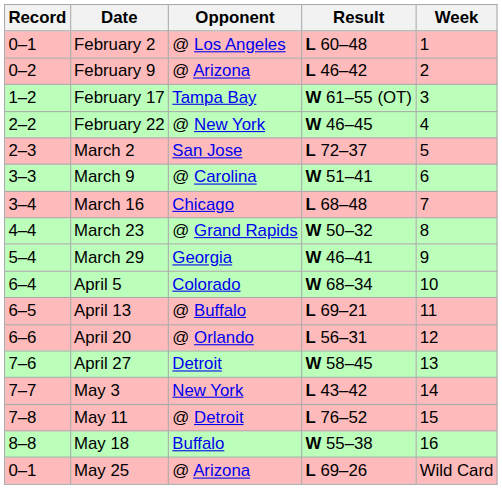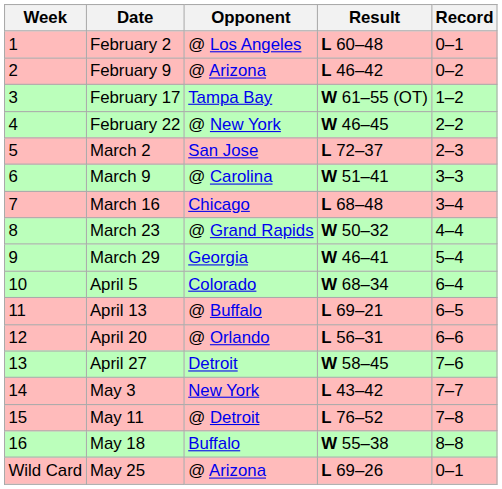 <table class="wikitable">
 <tr>
-<th>Record</th>
+<th>Week</th>
 <th>Date</th>
 <th>Opponent</th>
 <th>Result</th>
-<th>Week</th>
+<th>Record</th>
 </tr>
 <tr bgcolor="ffbbbb">
-<td>0–1</td>
+<td>1</td>
 <td>February 2</td>
 <td>@ <a href='#'>Los Angeles</a></td>
 <td><strong>L</strong> 60–48</td>
-<td>1</td>
+<td>0–1</td>
 </tr>
 <tr bgcolor="ffbbbb">
-<td>0–2</td>
+<td>2</td>
 <td>February 9</td>
 <td>@ <a href='#'>Arizona</a></td>
 <td><strong>L</strong> 46–42</td>
-<td>2</td>
+<td>0–2</td>
 </tr>
 <tr bgcolor="bbffbb">
-<td>1–2</td>
+<td>3</td>
 <td>February 17</td>
 <td><a href='#'>Tampa Bay</a></td>
 <td><strong>W</strong> 61–55 (OT)</td>
-<td>3</td>
+<td>1–2</td>
 </tr>
 <tr bgcolor="bbffbb">
-<td>2–2</td>
+<td>4</td>
 <td>February 22</td>
 <td>@ <a href='#'>New York</a></td>
 <td><strong>W</strong> 46–45</td>
-<td>4</td>
+<td>2–2</td>
 </tr>
 <tr bgcolor="ffbbbb">
-<td>2–3</td>
+<td>5</td>
 <td>March 2</td>
 <td><a href='#'>San Jose</a></td>
 <td><strong>L</strong> 72–37</td>
-<td>5</td>
+<td>2–3</td>
 </tr>
 <tr bgcolor="bbffbb">
-<td>3–3</td>
+<td>6</td>
 <td>March 9</td>
 <td>@ <a href='#'>Carolina</a></td>
 <td><strong>W</strong> 51–41</td>
-<td>6</td>
+<td>3–3</td>
 </tr>
 <tr bgcolor="ffbbbb">
-<td>3–4</td>
+<td>7</td>
 <td>March 16</td>
 <td><a href='#'>Chicago</a></td>
 <td><strong>L</strong> 68–48</td>
-<td>7</td>
+<td>3–4</td>
 </tr>
 <tr bgcolor="bbffbb">
-<td>4–4</td>
+<td>8</td>
 <td>March 23</td>
 <td>@ <a href='#'>Grand Rapids</a></td>
 <td><strong>W</strong> 50–32</td>
-<td>8</td>
+<td>4–4</td>
 </tr>
 <tr bgcolor="bbffbb">
-<td>5–4</td>
+<td>9</td>
 <td>March 29</td>
 <td><a href='#'>Georgia</a></td>
 <td><strong>W</strong> 46–41</td>
-<td>9</td>
+<td>5–4</td>
 </tr>
 <tr bgcolor="bbffbb">
-<td>6–4</td>
+<td>10</td>
 <td>April 5</td>
 <td><a href='#'>Colorado</a></td>
 <td><strong>W</strong> 68–34</td>
-<td>10</td>
+<td>6–4</td>
 </tr>
 <tr bgcolor="ffbbbb">
-<td>6–5</td>
+<td>11</td>
 <td>April 13</td>
 <td>@ <a href='#'>Buffalo</a></td>
 <td><strong>L</strong> 69–21</td>
-<td>11</td>
+<td>6–5</td>
 </tr>
 <tr bgcolor="ffbbbb">
-<td>6–6</td>
+<td>12</td>
 <td>April 20</td>
 <td>@ <a href='#'>Orlando</a></td>
 <td><strong>L</strong> 56–31</td>
-<td>12</td>
+<td>6–6</td>
 </tr>
 <tr bgcolor="bbffbb">
-<td>7–6</td>
+<td>13</td>
 <td>April 27</td>
 <td><a href='#'>Detroit</a></td>
 <td><strong>W</strong> 58–45</td>
-<td>13</td>
+<td>7–6</td>
 </tr>
 <tr bgcolor="ffbbbb">
-<td>7–7</td>
+<td>14</td>
 <td>May 3</td>
 <td><a href='#'>New York</a></td>
 <td><strong>L</strong> 43–42</td>
-<td>14</td>
+<td>7–7</td>
 </tr>
 <tr bgcolor="ffbbbb">
-<td>7–8</td>
+<td>15</td>
 <td>May 11</td>
 <td>@ <a href='#'>Detroit</a></td>
 <td><strong>L</strong> 76–52</td>
-<td>15</td>
+<td>7–8</td>
 </tr>
 <tr bgcolor="bbffbb">
-<td>8–8</td>
+<td>16</td>
 <td>May 18</td>
 <td><a href='#'>Buffalo</a></td>
 <td><strong>W</strong> 55–38</td>
-<td>16</td>
+<td>8–8</td>
 </tr>
 <tr bgcolor="ffbbbb">
-<td>0–1</td>
+<td>Wild Card</td>
 <td>May 25</td>
 <td>@ <a href='#'>Arizona</a></td>
 <td><strong>L</strong> 69–26</td>
-<td>Wild Card</td>
+<td>0–1</td>
 </tr>
 </table>
